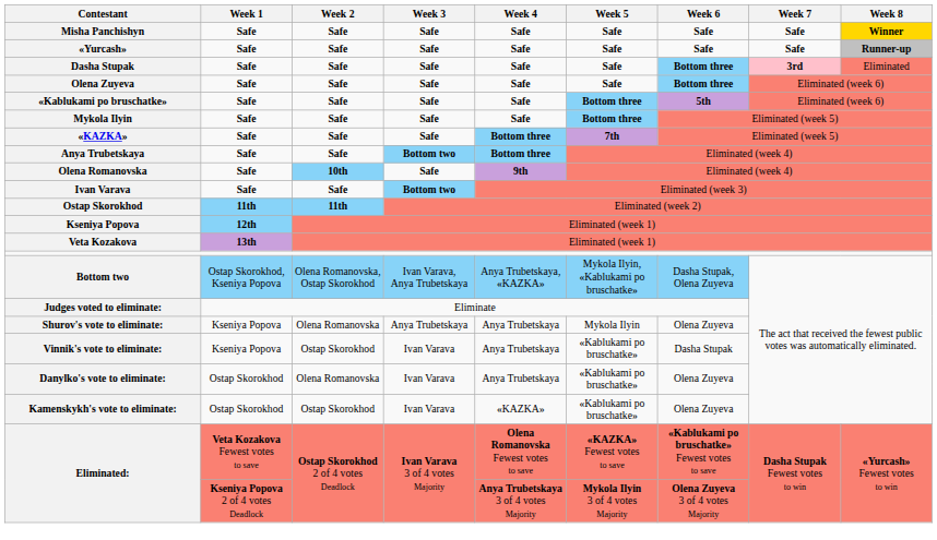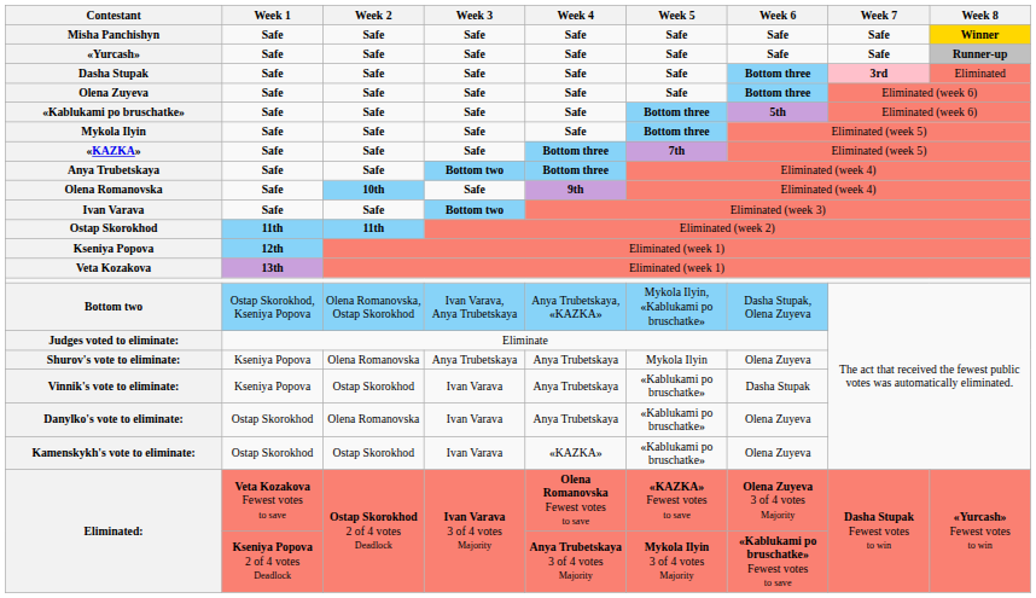 <table class="wikitable" style="text-align:center; font-size:89%">
 <tr>
 <th style="width:15%" rowspan="1" scope="col">Contestant</th>
 <th style="width:7%" rowspan="1" scope="col">Week 1</th>
 <th style="width:7%" rowspan="1" scope="col">Week 2</th>
 <th style="width:7%" rowspan="1" scope="col">Week 3</th>
 <th style="width:7%" rowspan="1" scope="col">Week 4</th>
 <th style="width:7%" rowspan="1" scope="col">Week 5</th>
 <th style="width:7%" rowspan="1" scope="col">Week 6</th>
 <th style="width:7%" rowspan="1" scope="col">Week 7</th>
 <th style="width:7%" rowspan="1" scope="col">Week 8</th>
 </tr>
 <tr>
 <th scope="row">Misha Panchishyn</th>
 <td><strong>Safe</strong></td>
 <td><strong>Safe</strong></td>
 <td><strong>Safe</strong></td>
 <td><strong>Safe</strong></td>
 <td><strong>Safe</strong></td>
 <td><strong>Safe</strong></td>
 <td><strong>Safe</strong></td>
 <td style="background:gold"><strong>Winner</strong></td>
 </tr>
 <tr>
 <th scope="row">«Yurcash»</th>
 <td><strong>Safe</strong></td>
 <td><strong>Safe</strong></td>
 <td><strong>Safe</strong></td>
 <td><strong>Safe</strong></td>
 <td><strong>Safe</strong></td>
 <td><strong>Safe</strong></td>
 <td><strong>Safe</strong></td>
 <td style="background:silver"><strong>Runner-up</strong></td>
 </tr>
 <tr>
 <th scope="row">Dasha Stupak</th>
 <td><strong>Safe</strong></td>
 <td><strong>Safe</strong></td>
 <td><strong>Safe</strong></td>
 <td><strong>Safe</strong></td>
 <td><strong>Safe</strong></td>
 <td style="background:#87D3F8"><strong>Bottom three</strong></td>
 <td style="background:pink"><strong>3rd</strong></td>
 <td style="background:salmon">Eliminated</td>
 </tr>
 <tr>
 <th scope="row">Olena Zuyeva</th>
 <td><strong>Safe</strong></td>
 <td><strong>Safe</strong></td>
 <td><strong>Safe</strong></td>
 <td><strong>Safe</strong></td>
 <td><strong>Safe</strong></td>
 <td style="background:#87D3F8"><strong>Bottom three</strong></td>
 <td colspan="2" style="background:salmon">Eliminated (week 6)</td>
 </tr>
 <tr>
 <th scope="row">«Kablukami po bruschatke»</th>
 <td><strong>Safe</strong></td>
 <td><strong>Safe</strong></td>
 <td><strong>Safe</strong></td>
 <td><strong>Safe</strong></td>
 <td style="background:#87D3F8"><strong>Bottom three</strong></td>
 <td style="background:#C9A0DC"><strong>5th</strong></td>
 <td colspan="2" style="background:salmon">Eliminated (week 6)</td>
 </tr>
 <tr>
 <th scope="row">Mykola Ilyin</th>
 <td><strong>Safe</strong></td>
 <td><strong>Safe</strong></td>
 <td><strong>Safe</strong></td>
 <td><strong>Safe</strong></td>
 <td style="background:#87D3F8"><strong>Bottom three</strong></td>
 <td colspan="3" style="background:salmon">Eliminated (week 5)</td>
 </tr>
 <tr>
 <th scope="row">«<a href='#'>KAZKA</a>»</th>
 <td><strong>Safe</strong></td>
 <td><strong>Safe</strong></td>
 <td><strong>Safe</strong></td>
 <td style="background:#87D3F8"><strong>Bottom three</strong></td>
 <td style="background:#C9A0DC"><strong>7th</strong></td>
 <td colspan="3" style="background:salmon">Eliminated (week 5)</td>
 </tr>
 <tr>
 <th scope="row">Anya Trubetskaya</th>
 <td><strong>Safe</strong></td>
 <td><strong>Safe</strong></td>
 <td style="background:#87D3F8"><strong>Bottom two</strong></td>
 <td style="background:#87D3F8"><strong>Bottom three</strong></td>
 <td colspan="4" style="background:salmon">Eliminated (week 4)</td>
 </tr>
 <tr>
 <th scope="row">Olena Romanovska</th>
 <td><strong>Safe</strong></td>
 <td style="background:#87D3F8"><strong>10th</strong></td>
 <td><strong>Safe</strong></td>
 <td style="background:#C9A0DC"><strong>9th</strong></td>
 <td colspan="4" style="background:salmon">Eliminated (week 4)</td>
 </tr>
 <tr>
 <th scope="row">Ivan Varava</th>
 <td><strong>Safe</strong></td>
 <td><strong>Safe</strong></td>
 <td style="background:#87D3F8"><strong>Bottom two</strong></td>
 <td colspan="5" style="background:salmon">Eliminated (week 3)</td>
 </tr>
 <tr>
 <th scope="row">Ostap Skorokhod</th>
 <td style="background:#87D3F8"><strong>11th</strong></td>
 <td style="background:#87D3F8"><strong>11th</strong></td>
 <td colspan="6" style="background:salmon">Eliminated (week 2)</td>
 </tr>
 <tr>
 <th scope="row">Kseniya Popova</th>
 <td style="background:#87D3F8"><strong>12th</strong></td>
 <td colspan="7" style="background:salmon">Eliminated (week 1)</td>
 </tr>
 <tr>
 <th scope="row">Veta Kozakova</th>
 <td style="background:#C9A0DC"><strong>13th</strong></td>
 <td colspan="7" style="background:salmon">Eliminated (week 1)</td>
 </tr>
 <tr>
 <td colspan="10"></td>
 </tr>
 <tr>
 <th scope="row">Bottom two</th>
 <td style="background:#87D3F8">Ostap Skorokhod,<br>Kseniya Popova</td>
 <td style="background:#87D3F8">Olena Romanovska,<br>Ostap Skorokhod</td>
 <td style="background:#87D3F8">Ivan Varava,<br>Anya Trubetskaya</td>
 <td style="background:#87D3F8">Anya Trubetskaya,<br>«KAZKA»</td>
 <td style="background:#87D3F8">Mykola Ilyin,<br>«Kablukami po bruschatke»</td>
 <td style="background:#87D3F8">Dasha Stupak,<br>Olena Zuyeva</td>
 <td rowspan="6" colspan="2">The act that received the fewest public votes was automatically eliminated.</td>
 </tr>
 <tr>
 <th scope="row">Judges voted to eliminate:</th>
 <td colspan="6">Eliminate</td>
 </tr>
 <tr>
 <th scope="row">Shurov's vote to eliminate:</th>
 <td>Kseniya Popova</td>
 <td>Olena Romanovska</td>
 <td>Anya Trubetskaya</td>
 <td>Anya Trubetskaya</td>
 <td>Mykola Ilyin</td>
 <td>Olena Zuyeva</td>
 </tr>
 <tr>
 <th scope="row">Vinnik's vote to eliminate:</th>
 <td>Kseniya Popova</td>
 <td>Ostap Skorokhod</td>
 <td>Ivan Varava</td>
 <td>Anya Trubetskaya</td>
 <td>«Kablukami po bruschatke»</td>
 <td>Dasha Stupak</td>
 </tr>
 <tr>
 <th scope="row">Danylko's vote to eliminate:</th>
 <td>Ostap Skorokhod</td>
 <td>Olena Romanovska</td>
 <td>Ivan Varava</td>
 <td>Anya Trubetskaya</td>
 <td>«Kablukami po bruschatke»</td>
 <td>Olena Zuyeva</td>
 </tr>
 <tr>
 <th scope="row">Kamenskykh's vote to eliminate:</th>
 <td>Ostap Skorokhod</td>
 <td>Ostap Skorokhod</td>
 <td>Ivan Varava</td>
 <td>«KAZKA»</td>
 <td>«Kablukami po bruschatke»</td>
 <td>Olena Zuyeva</td>
 </tr>
 <tr>
 <th scope="row" rowspan=2>Eliminated:</th>
 <td style="background:salmon;"><strong>Veta Kozakova</strong><br>Fewest votes<br><small>to save</small></td>
 <td style="background:salmon;" rowspan=2><strong>Ostap Skorokhod</strong><br>2 of 4 votes<br><small>Deadlock</small></td>
 <td style="background:salmon;" rowspan=2><strong>Ivan Varava</strong><br>3 of 4 votes<br><small>Majority</small></td>
 <td style="background:salmon;"><strong>Olena Romanovska</strong><br>Fewest votes<br><small>to save</small></td>
 <td style="background:salmon;"><strong>«KAZKA»</strong><br>Fewest votes<br><small>to save</small></td>
-<td style="background:salmon;" rowspan=1><strong>«Kablukami po bruschatke»</strong><br>Fewest votes<br><small>to save</small></td>
+<td style="background:salmon;" rowspan=1><strong>Olena Zuyeva</strong><br>3 of 4 votes<br><small>Majority</small></td>
 <td style="background:salmon;" rowspan=2><strong>Dasha Stupak </strong><br>Fewest votes<br><small>to win</small></td>
 <td style="background:salmon;" rowspan=2><strong>«Yurcash»</strong><br>Fewest votes<br><small>to win</small></td>
 </tr>
 <tr>
 <td style="background:salmon;"><strong>Kseniya Popova</strong><br>2 of 4 votes<br><small>Deadlock</small></td>
 <td style="background:salmon;"><strong>Anya Trubetskaya</strong><br>3 of 4 votes<br><small>Majority</small></td>
 <td style="background:salmon;"><strong>Mykola Ilyin</strong><br>3 of 4 votes<br><small>Majority</small></td>
-<td style="background:salmon;" rowspan=1><strong>Olena Zuyeva</strong><br>3 of 4 votes<br><small>Majority</small></td>
+<td style="background:salmon;" rowspan=1><strong>«Kablukami po bruschatke»</strong><br>Fewest votes<br><small>to save</small></td>
 </tr>
 </table>
